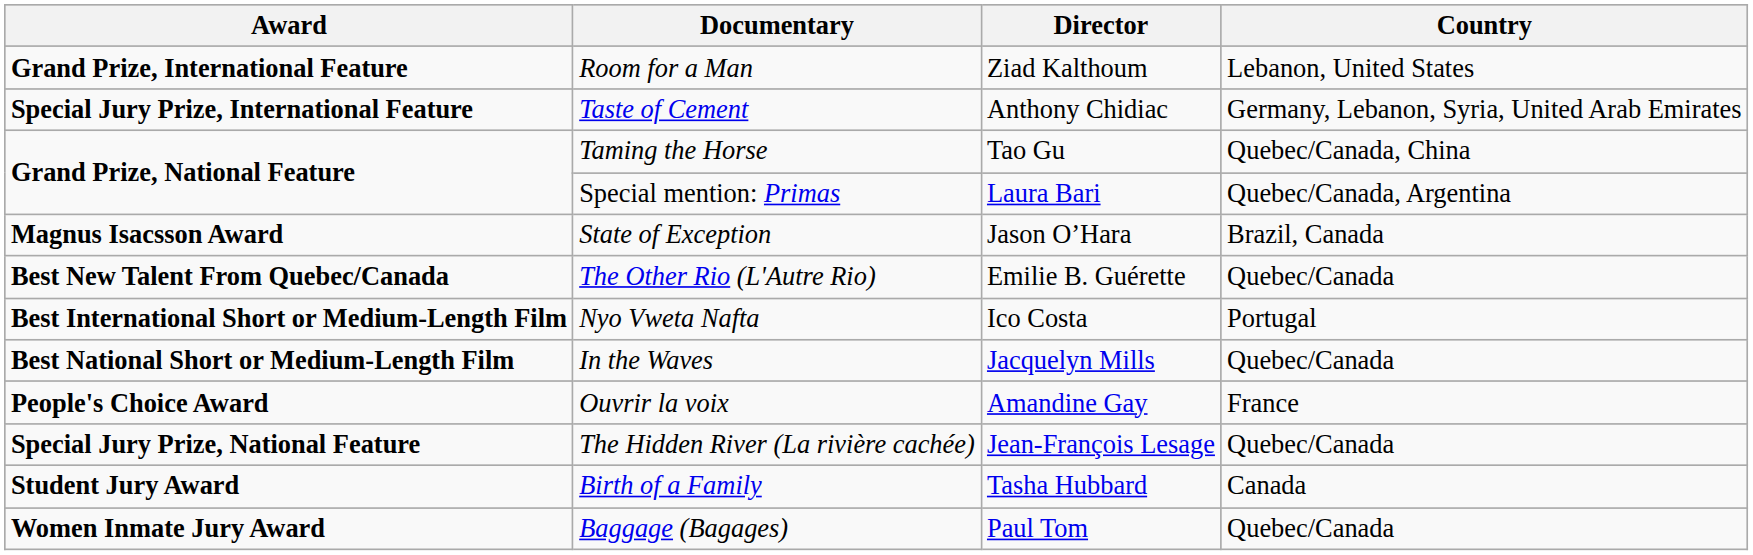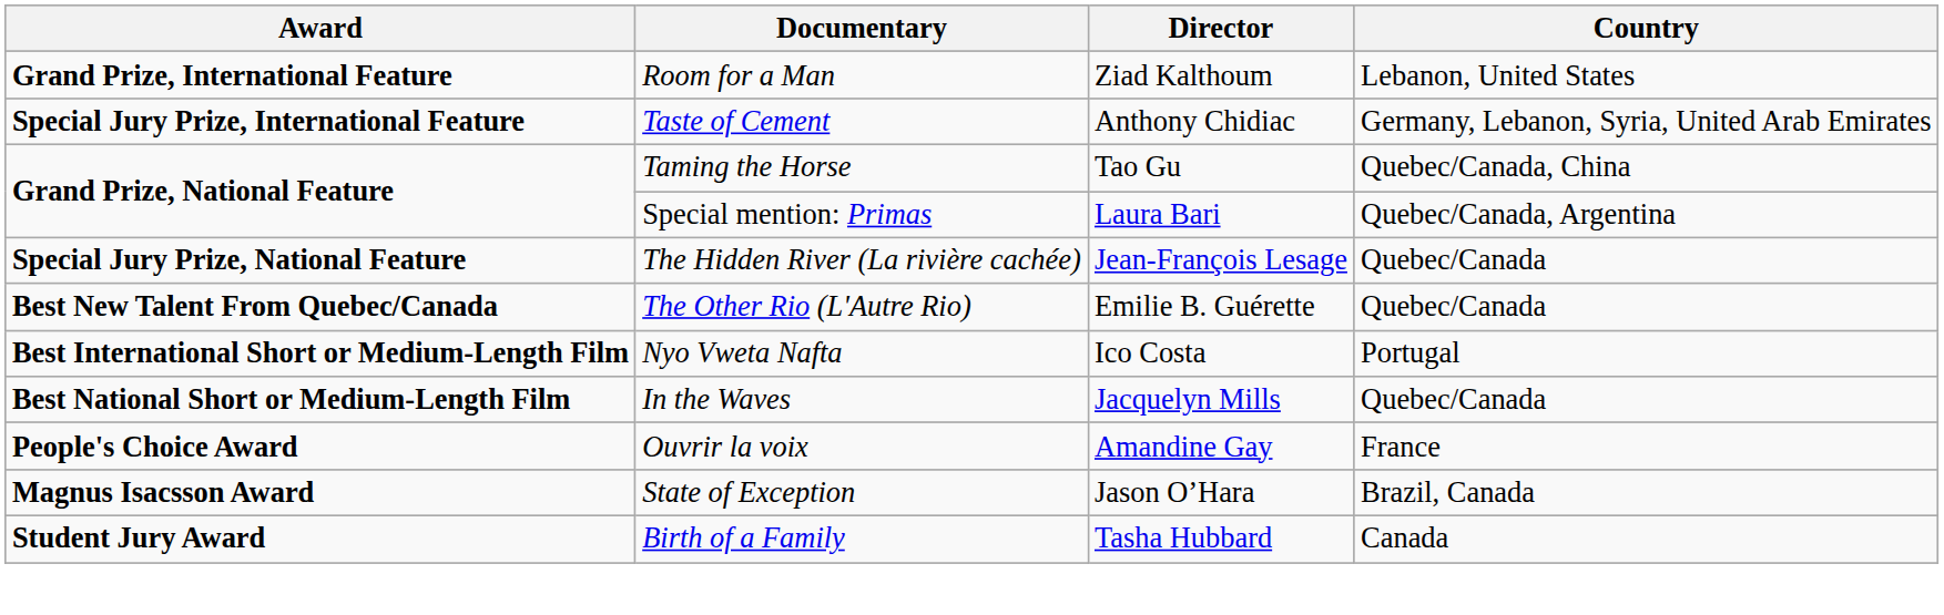 <table class="wikitable">
 <tr>
 <th>Award </th>
 <th>Documentary</th>
 <th>Director</th>
 <th>Country</th>
 </tr>
 <tr>
 <td><strong>Grand Prize, International Feature</strong></td>
 <td><em>Room for a Man</em></td>
 <td>Ziad Kalthoum</td>
 <td>Lebanon, United States</td>
 </tr>
 <tr>
 <td><strong>Special Jury Prize, International Feature</strong></td>
 <td><em><a href='#'>Taste of Cement</a></em></td>
 <td>Anthony Chidiac</td>
 <td>Germany, Lebanon, Syria, United Arab Emirates</td>
 </tr>
 <tr>
 <td rowspan="2"><strong>Grand Prize, National Feature</strong></td>
 <td><em>Taming the Horse</em></td>
 <td>Tao Gu</td>
 <td>Quebec/Canada, China</td>
 </tr>
 <tr>
 <td>Special mention: <em><a href='#'>Primas</a></em></td>
 <td><a href='#'>Laura Bari</a></td>
 <td>Quebec/Canada, Argentina</td>
 </tr>
 <tr>
-<td><strong>Magnus Isacsson Award</strong></td>
-<td><em>State of Exception</em></td>
-<td>Jason O’Hara</td>
-<td>Brazil, Canada</td>
+<td><strong>Special Jury Prize, National Feature</strong></td>
+<td><em>The Hidden River (La rivière cachée)</em></td>
+<td><a href='#'>Jean-François Lesage</a></td>
+<td>Quebec/Canada</td>
 </tr>
 <tr>
 <td><strong>Best New Talent From Quebec/Canada</strong></td>
 <td><em><a href='#'>The Other Rio</a> (L'Autre Rio)</em></td>
 <td>Emilie B. Guérette</td>
 <td>Quebec/Canada</td>
 </tr>
 <tr>
 <td><strong>Best International Short or Medium-Length Film</strong></td>
 <td><em>Nyo Vweta Nafta</em></td>
 <td>Ico Costa</td>
 <td>Portugal</td>
 </tr>
 <tr>
 <td><strong>Best National Short or Medium-Length Film</strong></td>
 <td><em>In the Waves</em></td>
 <td><a href='#'>Jacquelyn Mills</a></td>
 <td>Quebec/Canada</td>
 </tr>
 <tr>
 <td><strong>People's Choice Award</strong></td>
 <td><em>Ouvrir la voix</em></td>
 <td><a href='#'>Amandine Gay</a></td>
 <td>France</td>
 </tr>
 <tr>
-<td><strong>Special Jury Prize, National Feature</strong></td>
-<td><em>The Hidden River (La rivière cachée)</em></td>
-<td><a href='#'>Jean-François Lesage</a></td>
-<td>Quebec/Canada</td>
+<td><strong>Magnus Isacsson Award</strong></td>
+<td><em>State of Exception</em></td>
+<td>Jason O’Hara</td>
+<td>Brazil, Canada</td>
 </tr>
 <tr>
 <td><strong>Student Jury Award</strong></td>
 <td><em><a href='#'>Birth of a Family</a></em></td>
 <td><a href='#'>Tasha Hubbard</a></td>
 <td>Canada</td>
 </tr>
-<tr>
-<td><strong>Women Inmate Jury Award</strong></td>
-<td><em><a href='#'>Baggage</a> (Bagages)</em></td>
-<td><a href='#'>Paul Tom</a></td>
-<td>Quebec/Canada</td>
-</tr>
 </table>
